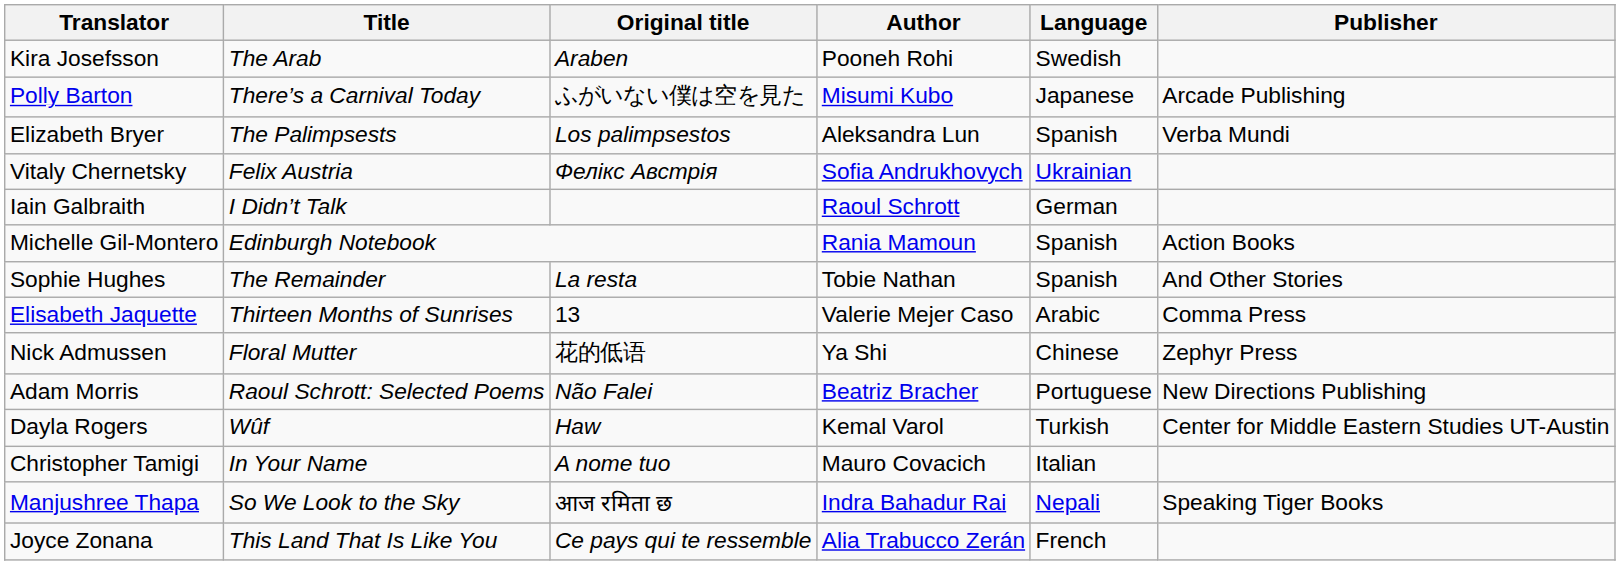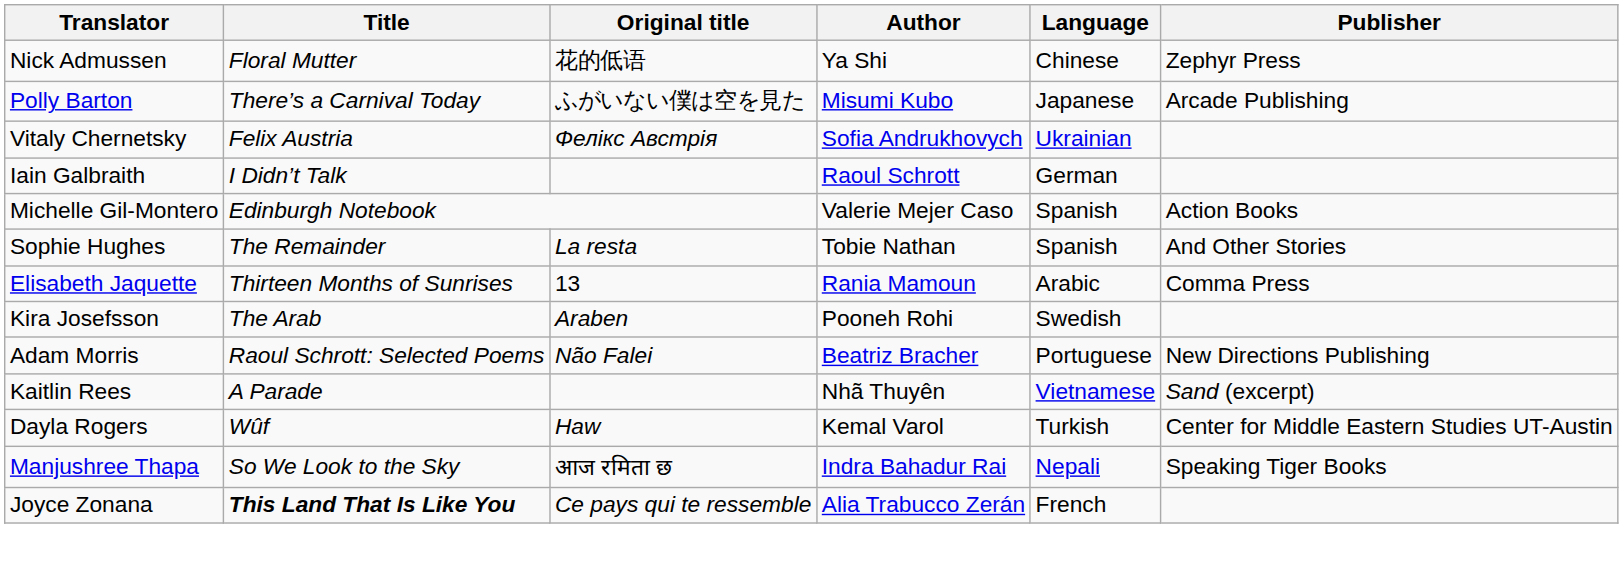 <table class="wikitable sortable">
 <tr>
 <th>Translator</th>
 <th>Title</th>
 <th>Original title</th>
 <th>Author</th>
 <th>Language</th>
 <th>Publisher</th>
 </tr>
 <tr>
-<td>Kira Josefsson</td>
-<td><em>The Arab</em></td>
-<td><em>Araben</em></td>
-<td> Pooneh Rohi</td>
-<td>Swedish</td>
-<td></td>
+<td>Nick Admussen</td>
+<td><em>Floral Mutter</em></td>
+<td>花的低语</td>
+<td> Ya Shi</td>
+<td>Chinese</td>
+<td>Zephyr Press</td>
 </tr>
 <tr>
 <td><a href='#'>Polly Barton</a></td>
 <td><em>There’s a Carnival Today</em></td>
 <td>ふがいない僕は空を見た</td>
 <td> <a href='#'>Misumi Kubo</a></td>
 <td>Japanese</td>
 <td>Arcade Publishing</td>
-</tr>
-<tr>
-<td>Elizabeth Bryer</td>
-<td><em>The Palimpsests</em></td>
-<td><em>Los palimpsestos</em></td>
-<td> Aleksandra Lun</td>
-<td>Spanish</td>
-<td>Verba Mundi</td>
 </tr>
 <tr>
 <td>Vitaly Chernetsky</td>
 <td><em>Felix Austria</em></td>
 <td><em>Фелікс Австрія</em></td>
 <td> <a href='#'>Sofia Andrukhovych</a></td>
 <td><a href='#'>Ukrainian</a></td>
 <td></td>
 </tr>
 <tr>
 <td>Iain Galbraith</td>
 <td><em>I Didn’t Talk</em></td>
 <td></td>
 <td> <a href='#'>Raoul Schrott</a></td>
 <td>German</td>
 <td></td>
 </tr>
 <tr>
 <td>Michelle Gil-Montero</td>
 <td colspan="2"><em>Edinburgh Notebook</em></td>
-<td> <a href='#'>Rania Mamoun</a></td>
+<td> Valerie Mejer Caso</td>
 <td>Spanish</td>
 <td>Action Books</td>
 </tr>
 <tr>
 <td>Sophie Hughes</td>
 <td><em>The Remainder</em></td>
 <td><em>La resta</em></td>
 <td> Tobie Nathan</td>
 <td>Spanish</td>
 <td>And Other Stories</td>
 </tr>
 <tr>
 <td><a href='#'>Elisabeth Jaquette</a></td>
 <td><em>Thirteen Months of Sunrises</em></td>
 <td> 13</td>
-<td> Valerie Mejer Caso</td>
+<td> <a href='#'>Rania Mamoun</a></td>
 <td>Arabic</td>
 <td>Comma Press</td>
 </tr>
 <tr>
-<td>Nick Admussen</td>
-<td><em>Floral Mutter</em></td>
-<td>花的低语</td>
-<td> Ya Shi</td>
-<td>Chinese</td>
-<td>Zephyr Press</td>
+<td>Kira Josefsson</td>
+<td><em>The Arab</em></td>
+<td><em>Araben</em></td>
+<td> Pooneh Rohi</td>
+<td>Swedish</td>
+<td></td>
 </tr>
 <tr>
 <td>Adam Morris</td>
 <td><em>Raoul Schrott: Selected Poems</em></td>
 <td><em>Não Falei</em></td>
 <td> <a href='#'>Beatriz Bracher</a></td>
 <td>Portuguese</td>
 <td>New Directions Publishing</td>
 </tr>
 <tr>
+<td>Kaitlin Rees</td>
+<td><em>A Parade</em></td>
+<td></td>
+<td> Nhã Thuyên</td>
+<td><a href='#'>Vietnamese</a></td>
+<td><em>Sand</em> (excerpt)</td>
+</tr>
+<tr>
 <td>Dayla Rogers</td>
 <td><em>Wûf</em></td>
 <td><em>Haw</em></td>
 <td> Kemal Varol</td>
 <td>Turkish</td>
 <td>Center for Middle Eastern Studies UT-Austin</td>
-</tr>
-<tr>
-<td>Christopher Tamigi</td>
-<td><em>In Your Name</em></td>
-<td><em>A nome tuo</em></td>
-<td> Mauro Covacich</td>
-<td>Italian</td>
-<td></td>
 </tr>
 <tr>
 <td><a href='#'>Manjushree Thapa</a></td>
 <td><em>So We Look to the Sky</em></td>
 <td>आज रमिता छ</td>
 <td> <a href='#'>Indra Bahadur Rai</a></td>
 <td><a href='#'>Nepali</a></td>
 <td>Speaking Tiger Books</td>
 </tr>
 <tr>
 <td>Joyce Zonana</td>
-<td><em>This Land That Is Like You</em></td>
+<td><strong><em>This Land That Is Like You</em></strong></td>
 <td><em>Ce pays qui te ressemble</em></td>
 <td> <a href='#'>Alia Trabucco Zerán</a></td>
 <td>French</td>
 <td></td>
 </tr>
 </table>
